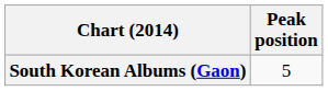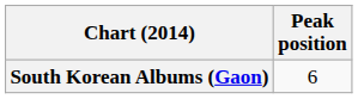 <table class="wikitable plainrowheaders" style="text-align:center;">
 <tr>
 <th scope="col">Chart (2014)</th>
 <th scope="col">Peak<br>position</th>
 </tr>
 <tr>
 <th scope="row">South Korean Albums (<a href='#'>Gaon</a>)</th>
-<td>5</td>
+<td>6</td>
 </tr>
 </table>
